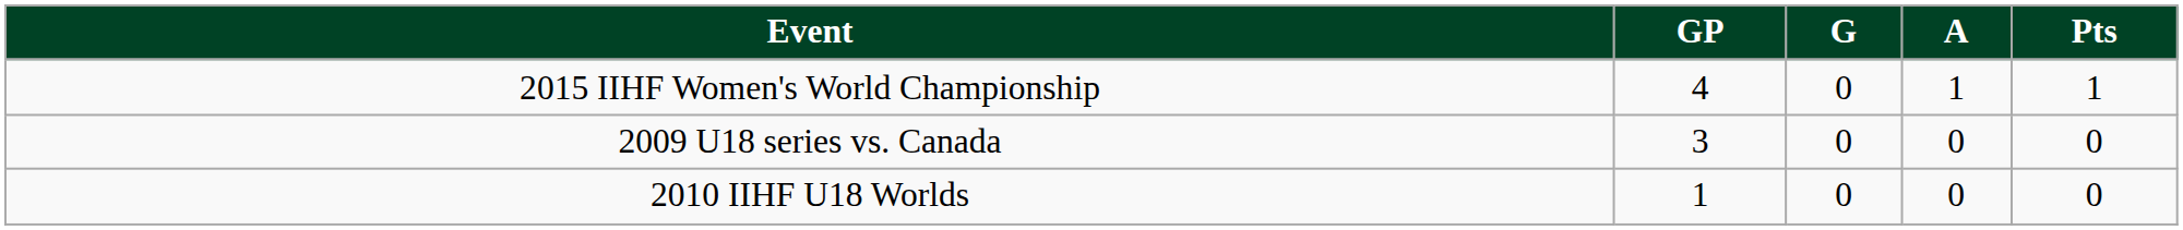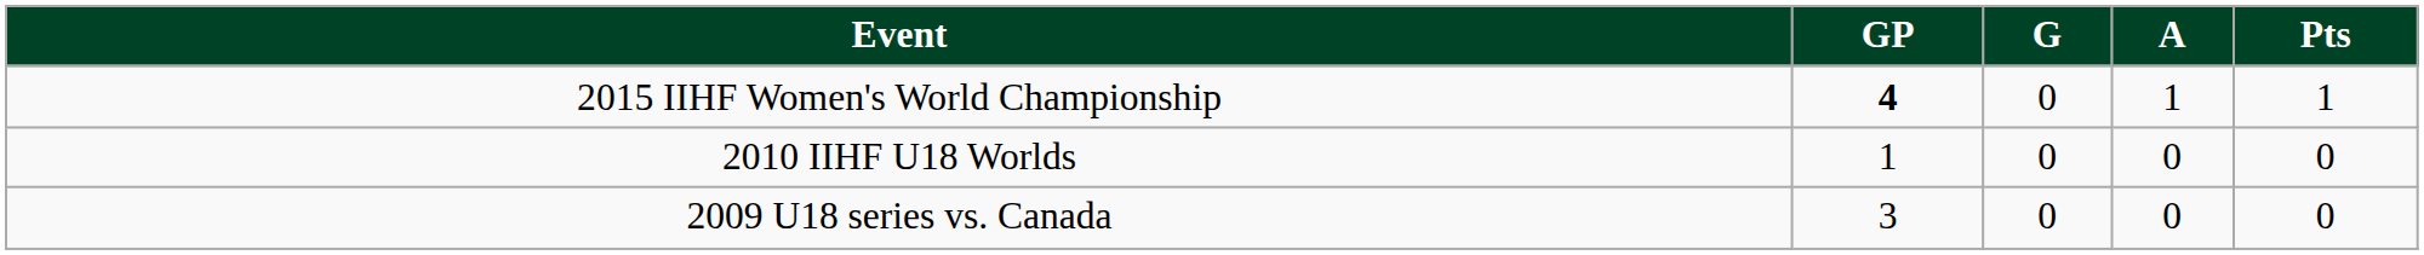 <table class="wikitable" style="width:80%;">
 <tr style="text-align:center; background:#004225;color:white;">
 <td><strong>Event</strong></td>
 <td><strong>GP</strong></td>
 <td><strong>G</strong></td>
 <td><strong>A</strong></td>
 <td><strong>Pts</strong></td>
 </tr>
 <tr style="text-align:center;" bgcolor="">
 <td>2015 IIHF Women's World Championship</td>
-<td>4</td>
+<td><strong>4</strong></td>
 <td>0</td>
 <td>1</td>
 <td>1</td>
+</tr>
+<tr style="text-align:center;" bgcolor="">
+<td>2010 IIHF U18 Worlds</td>
+<td>1</td>
+<td>0</td>
+<td>0</td>
+<td>0</td>
 </tr>
 <tr style="text-align:center;" bgcolor="">
 <td>2009 U18 series vs. Canada</td>
 <td>3</td>
 <td>0</td>
 <td>0</td>
 <td>0</td>
 </tr>
-<tr style="text-align:center;" bgcolor="">
-<td>2010 IIHF U18 Worlds</td>
-<td>1</td>
-<td>0</td>
-<td>0</td>
-<td>0</td>
-</tr>
 </table>
